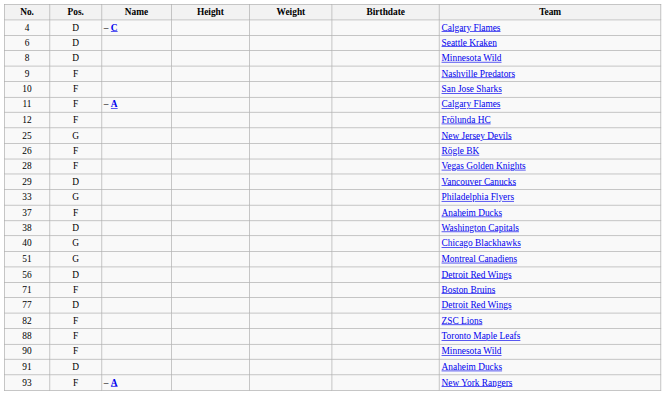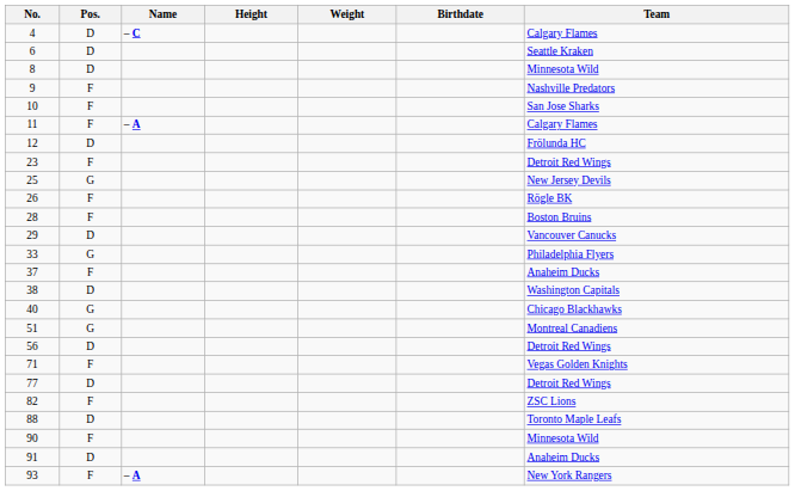 <table width="80%" class="wikitable sortable" style="font-size: 90%; text-align: center;">
 <tr>
 <th>No.</th>
 <th>Pos.</th>
 <th>Name</th>
 <th>Height</th>
 <th>Weight</th>
 <th>Birthdate</th>
 <th>Team</th>
 </tr>
 <tr>
 <td>4</td>
 <td>D</td>
 <td align=left> – <strong><a href='#'>C</a></strong></td>
 <td></td>
 <td></td>
 <td></td>
 <td style="text-align:left;"> <a href='#'>Calgary Flames</a></td>
 </tr>
 <tr>
 <td>6</td>
 <td>D</td>
 <td align=left></td>
 <td></td>
 <td></td>
 <td></td>
 <td style="text-align:left;"> <a href='#'>Seattle Kraken</a></td>
 </tr>
 <tr>
 <td>8</td>
 <td>D</td>
 <td align="left"></td>
 <td></td>
 <td></td>
 <td></td>
 <td style="text-align:left;"> <a href='#'>Minnesota Wild</a></td>
 </tr>
 <tr>
 <td>9</td>
 <td>F</td>
 <td align="left"></td>
 <td></td>
 <td></td>
 <td></td>
 <td style="text-align:left;"> <a href='#'>Nashville Predators</a></td>
 </tr>
 <tr>
 <td>10</td>
 <td>F</td>
 <td align=left></td>
 <td></td>
 <td></td>
 <td></td>
 <td style="text-align:left;"> <a href='#'>San Jose Sharks</a></td>
 </tr>
 <tr>
 <td>11</td>
 <td>F</td>
 <td align=left> – <strong><a href='#'>A</a></strong></td>
 <td></td>
 <td></td>
 <td></td>
 <td style="text-align:left;"> <a href='#'>Calgary Flames</a></td>
 </tr>
 <tr>
 <td>12</td>
-<td>F</td>
+<td>D</td>
 <td align=left></td>
 <td></td>
 <td></td>
 <td></td>
 <td style="text-align:left;"> <a href='#'>Frölunda HC</a></td>
+</tr>
+<tr>
+<td>23</td>
+<td>F</td>
+<td align="left"></td>
+<td></td>
+<td></td>
+<td></td>
+<td style="text-align:left;"> <a href='#'>Detroit Red Wings</a></td>
 </tr>
 <tr>
 <td>25</td>
 <td>G</td>
 <td align=left></td>
 <td></td>
 <td></td>
 <td></td>
 <td style="text-align:left;"> <a href='#'>New Jersey Devils</a></td>
 </tr>
 <tr>
 <td>26</td>
 <td>F</td>
 <td align="left"></td>
 <td></td>
 <td></td>
 <td></td>
 <td style="text-align:left;"> <a href='#'>Rögle BK</a></td>
 </tr>
 <tr>
 <td>28</td>
 <td>F</td>
 <td align="left"></td>
 <td></td>
 <td></td>
 <td></td>
-<td style="text-align:left;"> <a href='#'>Vegas Golden Knights</a></td>
+<td style="text-align:left;"> <a href='#'>Boston Bruins</a></td>
 </tr>
 <tr>
 <td>29</td>
 <td>D</td>
 <td align="left"></td>
 <td></td>
 <td></td>
 <td></td>
 <td style="text-align:left;"> <a href='#'>Vancouver Canucks</a></td>
 </tr>
 <tr>
 <td>33</td>
 <td>G</td>
 <td align=left></td>
 <td></td>
 <td></td>
 <td></td>
 <td style="text-align:left;"> <a href='#'>Philadelphia Flyers</a></td>
 </tr>
 <tr>
 <td>37</td>
 <td>F</td>
 <td align=left></td>
 <td></td>
 <td></td>
 <td></td>
 <td style="text-align:left;"> <a href='#'>Anaheim Ducks</a></td>
 </tr>
 <tr>
 <td>38</td>
 <td>D</td>
 <td align=left></td>
 <td></td>
 <td></td>
 <td></td>
 <td style="text-align:left;"> <a href='#'>Washington Capitals</a></td>
 </tr>
 <tr>
 <td>40</td>
 <td>G</td>
 <td align=left></td>
 <td></td>
 <td></td>
 <td></td>
 <td style="text-align:left;"> <a href='#'>Chicago Blackhawks</a></td>
 </tr>
 <tr>
 <td>51</td>
 <td>G</td>
 <td align=left></td>
 <td></td>
 <td></td>
 <td></td>
 <td style="text-align:left;"> <a href='#'>Montreal Canadiens</a></td>
 </tr>
 <tr>
 <td>56</td>
 <td>D</td>
 <td align=left></td>
 <td></td>
 <td></td>
 <td></td>
 <td style="text-align:left;"> <a href='#'>Detroit Red Wings</a></td>
 </tr>
 <tr>
 <td>71</td>
 <td>F</td>
 <td align=left></td>
 <td></td>
 <td></td>
 <td></td>
-<td style="text-align:left;"> <a href='#'>Boston Bruins</a></td>
+<td style="text-align:left;"> <a href='#'>Vegas Golden Knights</a></td>
 </tr>
 <tr>
 <td>77</td>
 <td>D</td>
 <td align=left></td>
 <td></td>
 <td></td>
 <td></td>
 <td style="text-align:left;"> <a href='#'>Detroit Red Wings</a></td>
 </tr>
 <tr>
 <td>82</td>
 <td>F</td>
 <td align=left></td>
 <td></td>
 <td></td>
 <td></td>
 <td style="text-align:left;"> <a href='#'>ZSC Lions</a></td>
 </tr>
 <tr>
 <td>88</td>
-<td>F</td>
+<td>D</td>
 <td align=left></td>
 <td></td>
 <td></td>
 <td></td>
 <td style="text-align:left;"> <a href='#'>Toronto Maple Leafs</a></td>
 </tr>
 <tr>
 <td>90</td>
 <td>F</td>
 <td align=left></td>
 <td></td>
 <td></td>
 <td></td>
 <td style="text-align:left;"> <a href='#'>Minnesota Wild</a></td>
 </tr>
 <tr>
 <td>91</td>
 <td>D</td>
 <td align=left></td>
 <td></td>
 <td></td>
 <td></td>
 <td style="text-align:left;"> <a href='#'>Anaheim Ducks</a></td>
 </tr>
 <tr>
 <td>93</td>
 <td>F</td>
 <td align=left> – <strong><a href='#'>A</a></strong></td>
 <td></td>
 <td></td>
 <td></td>
 <td style="text-align:left;"> <a href='#'>New York Rangers</a></td>
 </tr>
 </table>
